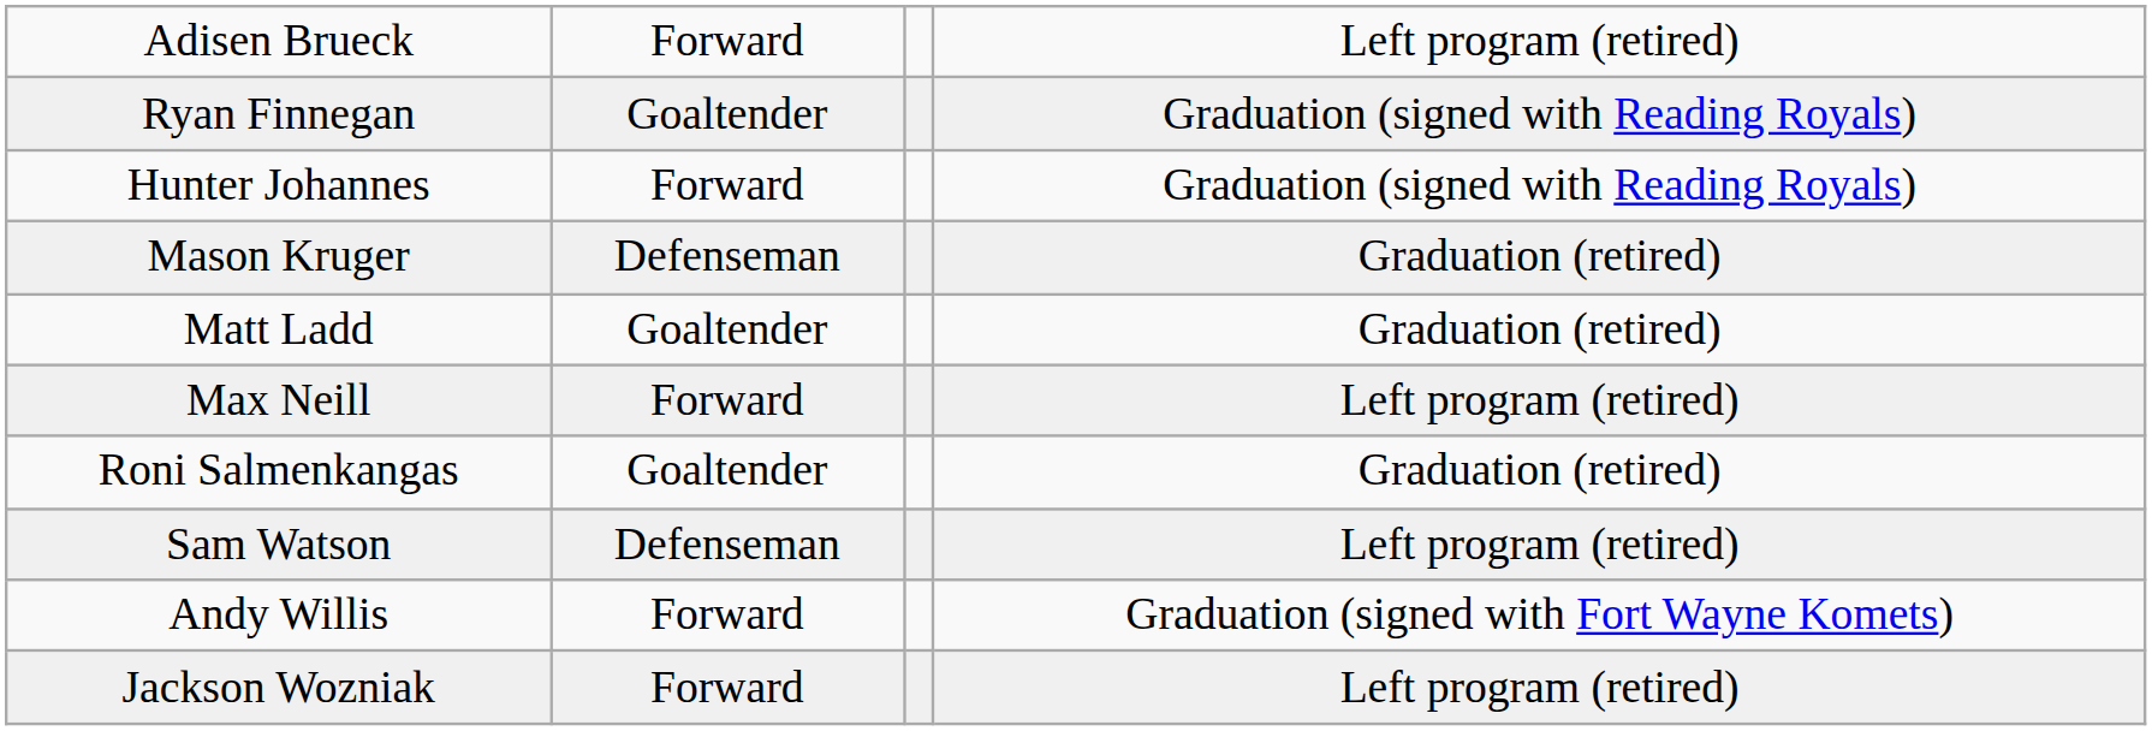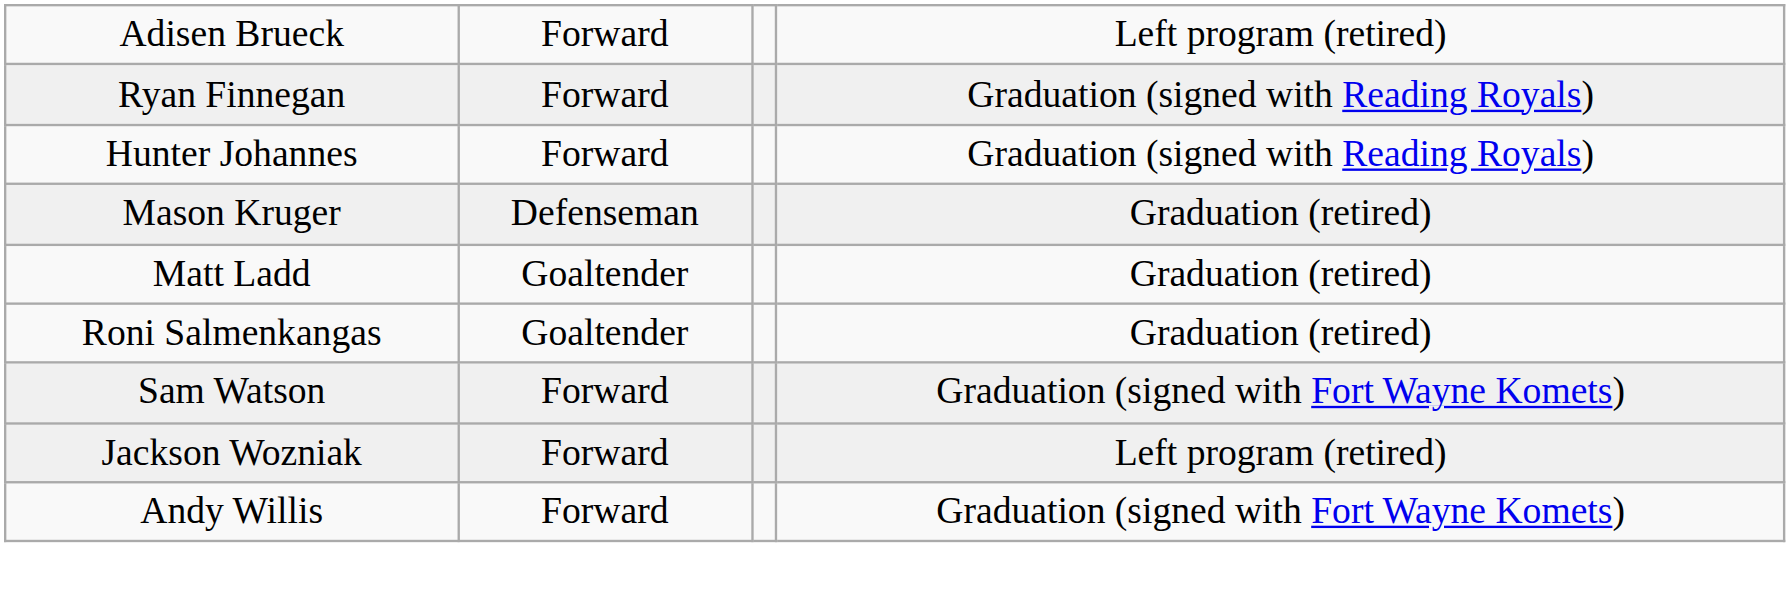 <table class="wikitable" width="60%">
 <tr align="center" bgcolor="">
 <td>Adisen Brueck</td>
 <td>Forward</td>
 <td></td>
 <td>Left program (retired)</td>
 </tr>
 <tr align="center" bgcolor="f0f0f0">
 <td>Ryan Finnegan</td>
-<td>Goaltender</td>
+<td>Forward</td>
 <td></td>
 <td>Graduation (signed with <a href='#'>Reading Royals</a>)</td>
 </tr>
 <tr align="center" bgcolor="">
 <td>Hunter Johannes</td>
 <td>Forward</td>
 <td></td>
 <td>Graduation (signed with <a href='#'>Reading Royals</a>)</td>
 </tr>
 <tr align="center" bgcolor="f0f0f0">
 <td>Mason Kruger</td>
 <td>Defenseman</td>
 <td></td>
 <td>Graduation (retired)</td>
 </tr>
 <tr align="center" bgcolor="">
 <td>Matt Ladd</td>
 <td>Goaltender</td>
 <td></td>
 <td>Graduation (retired)</td>
 </tr>
-<tr align="center" bgcolor="f0f0f0">
-<td>Max Neill</td>
-<td>Forward</td>
-<td></td>
-<td>Left program (retired)</td>
-</tr>
 <tr align="center" bgcolor="">
 <td>Roni Salmenkangas</td>
 <td>Goaltender</td>
 <td></td>
 <td>Graduation (retired)</td>
 </tr>
 <tr align="center" bgcolor="f0f0f0">
 <td>Sam Watson</td>
-<td>Defenseman</td>
-<td></td>
-<td>Left program (retired)</td>
-</tr>
-<tr align="center" bgcolor="">
-<td>Andy Willis</td>
 <td>Forward</td>
 <td></td>
 <td>Graduation (signed with <a href='#'>Fort Wayne Komets</a>)</td>
 </tr>
 <tr align="center" bgcolor="f0f0f0">
 <td>Jackson Wozniak</td>
 <td>Forward</td>
 <td></td>
 <td>Left program (retired)</td>
 </tr>
+<tr align="center" bgcolor="">
+<td>Andy Willis</td>
+<td>Forward</td>
+<td></td>
+<td>Graduation (signed with <a href='#'>Fort Wayne Komets</a>)</td>
+</tr>
 </table>
